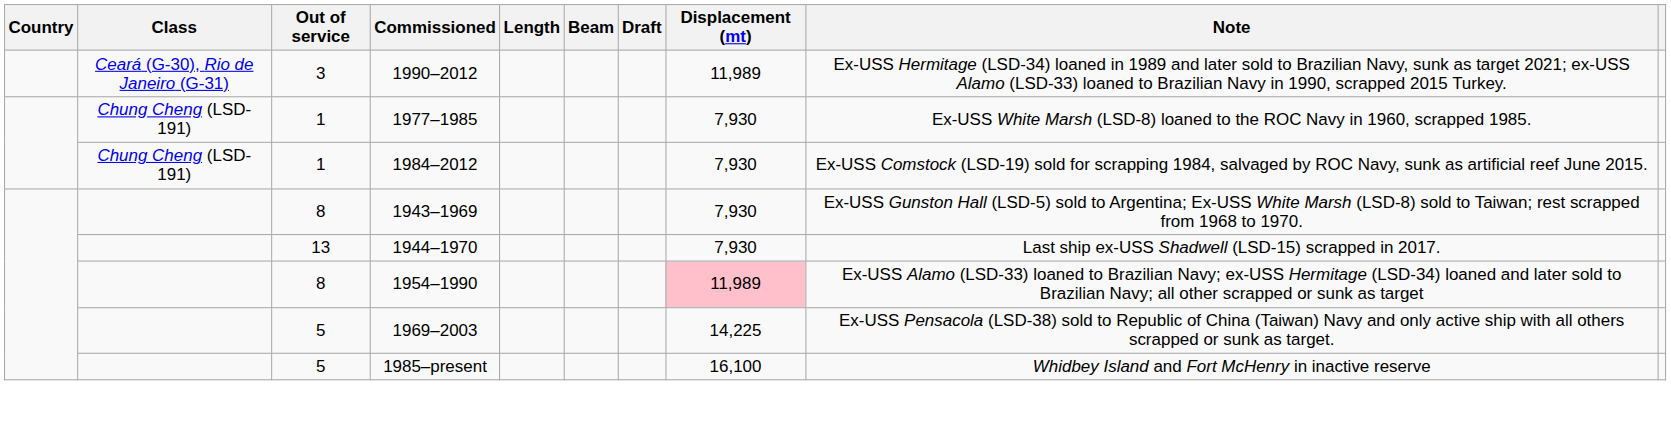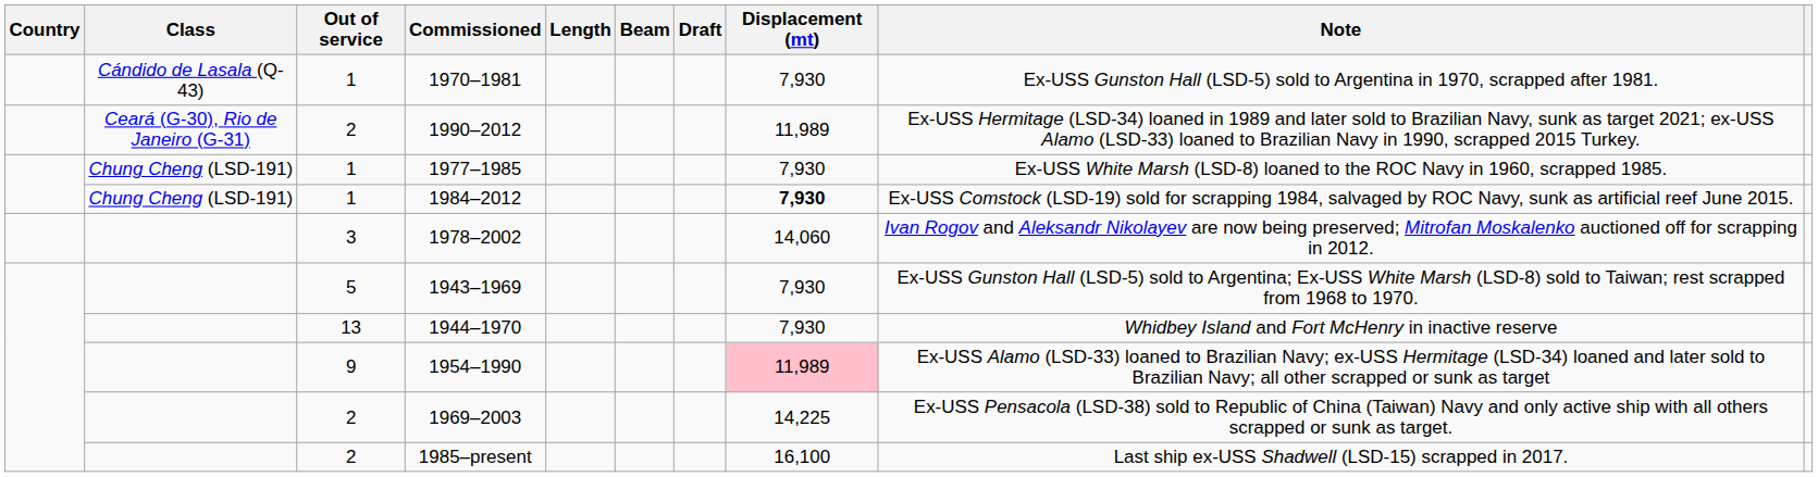 <table class="wikitable" style="text-align:center">
 <tr>
 <th>Country</th>
 <th>Class</th>
 <th>Out of service</th>
 <th>Commissioned</th>
 <th>Length</th>
 <th>Beam</th>
 <th>Draft</th>
 <th>Displacement (<a href='#'>mt</a>)</th>
 <th>Note</th>
 <th class="unsortable"></th>
 </tr>
 <tr>
 <td style="text-align:left"></td>
+<td><a href='#'><em>Cándido de Lasala </em></a> (Q-43)</td>
+<td>1</td>
+<td>1970–1981</td>
+<td></td>
+<td></td>
+<td></td>
+<td>7,930</td>
+<td>Ex-USS <em>Gunston Hall</em> (LSD-5) sold to Argentina in 1970, scrapped after 1981.</td>
+<td></td>
+</tr>
+<tr>
+<td style="text-align:left"></td>
 <td><a href='#'> <em>Ceará</em> (G-30), <em>Rio de Janeiro</em> (G-31)</a></td>
-<td>3</td>
+<td>2</td>
 <td>1990–2012</td>
 <td></td>
 <td></td>
 <td></td>
 <td>11,989</td>
 <td>Ex-USS <em>Hermitage</em> (LSD-34) loaned in 1989 and later sold to Brazilian Navy, sunk as target 2021; ex-USS <em>Alamo</em> (LSD-33) loaned to Brazilian Navy in 1990, scrapped 2015 Turkey.</td>
 <td></td>
 </tr>
 <tr>
 <td style="text-align:left" rowspan="2"></td>
 <td><a href='#'><em>Chung Cheng</em></a> (LSD-191)</td>
 <td>1</td>
 <td>1977–1985</td>
 <td></td>
 <td></td>
 <td></td>
 <td>7,930</td>
 <td>Ex-USS <em>White Marsh</em> (LSD-8) loaned to the ROC Navy in 1960, scrapped 1985.</td>
 <td></td>
 </tr>
 <tr>
 <td><a href='#'><em>Chung Cheng</em></a> (LSD-191)</td>
 <td>1</td>
 <td>1984–2012</td>
 <td></td>
 <td></td>
 <td></td>
-<td>7,930</td>
+<td><strong>7,930</strong></td>
 <td>Ex-USS <em>Comstock</em> (LSD-19) sold for scrapping 1984, salvaged by ROC Navy, sunk as artificial reef June 2015.</td>
+<td></td>
+</tr>
+<tr>
+<td style="text-align:left"></td>
+<td></td>
+<td>3</td>
+<td>1978–2002</td>
+<td></td>
+<td></td>
+<td></td>
+<td>14,060</td>
+<td><a href='#'><em>Ivan Rogov</em></a> and <a href='#'><em>Aleksandr Nikolayev</em></a> are now being preserved; <a href='#'><em>Mitrofan Moskalenko</em></a> auctioned off for scrapping in 2012.</td>
 <td></td>
 </tr>
 <tr>
 <td style="text-align:left" rowspan="5"></td>
 <td></td>
-<td>8</td>
+<td>5</td>
 <td>1943–1969</td>
 <td></td>
 <td></td>
 <td></td>
 <td>7,930</td>
 <td>Ex-USS <em>Gunston Hall</em> (LSD-5) sold to Argentina; Ex-USS <em>White Marsh</em> (LSD-8) sold to Taiwan; rest scrapped from 1968 to 1970.</td>
 <td></td>
 </tr>
 <tr>
 <td></td>
 <td>13</td>
 <td>1944–1970</td>
 <td></td>
 <td></td>
 <td></td>
 <td>7,930</td>
-<td>Last ship ex-USS <em>Shadwell</em> (LSD-15) scrapped in 2017.</td>
+<td><em>Whidbey Island</em> and <em>Fort McHenry</em> in inactive reserve</td>
 <td></td>
 </tr>
 <tr>
 <td></td>
-<td>8</td>
+<td>9</td>
 <td>1954–1990</td>
 <td></td>
 <td></td>
 <td></td>
 <td style="background: pink;">11,989</td>
 <td>Ex-USS <em>Alamo</em> (LSD-33) loaned to Brazilian Navy; ex-USS <em>Hermitage</em> (LSD-34) loaned and later sold to Brazilian Navy; all other scrapped or sunk as target</td>
 <td></td>
 </tr>
 <tr>
 <td></td>
-<td>5</td>
+<td>2</td>
 <td>1969–2003</td>
 <td></td>
 <td></td>
 <td></td>
 <td>14,225</td>
 <td>Ex-USS <em>Pensacola</em> (LSD-38) sold to Republic of China (Taiwan) Navy and only active ship with all others scrapped or sunk as target.</td>
 <td></td>
 </tr>
 <tr>
 <td></td>
-<td>5</td>
+<td>2</td>
 <td>1985–present</td>
 <td></td>
 <td></td>
 <td></td>
 <td>16,100</td>
-<td><em>Whidbey Island</em> and <em>Fort McHenry</em> in inactive reserve</td>
+<td>Last ship ex-USS <em>Shadwell</em> (LSD-15) scrapped in 2017.</td>
 <td></td>
 </tr>
 </table>
